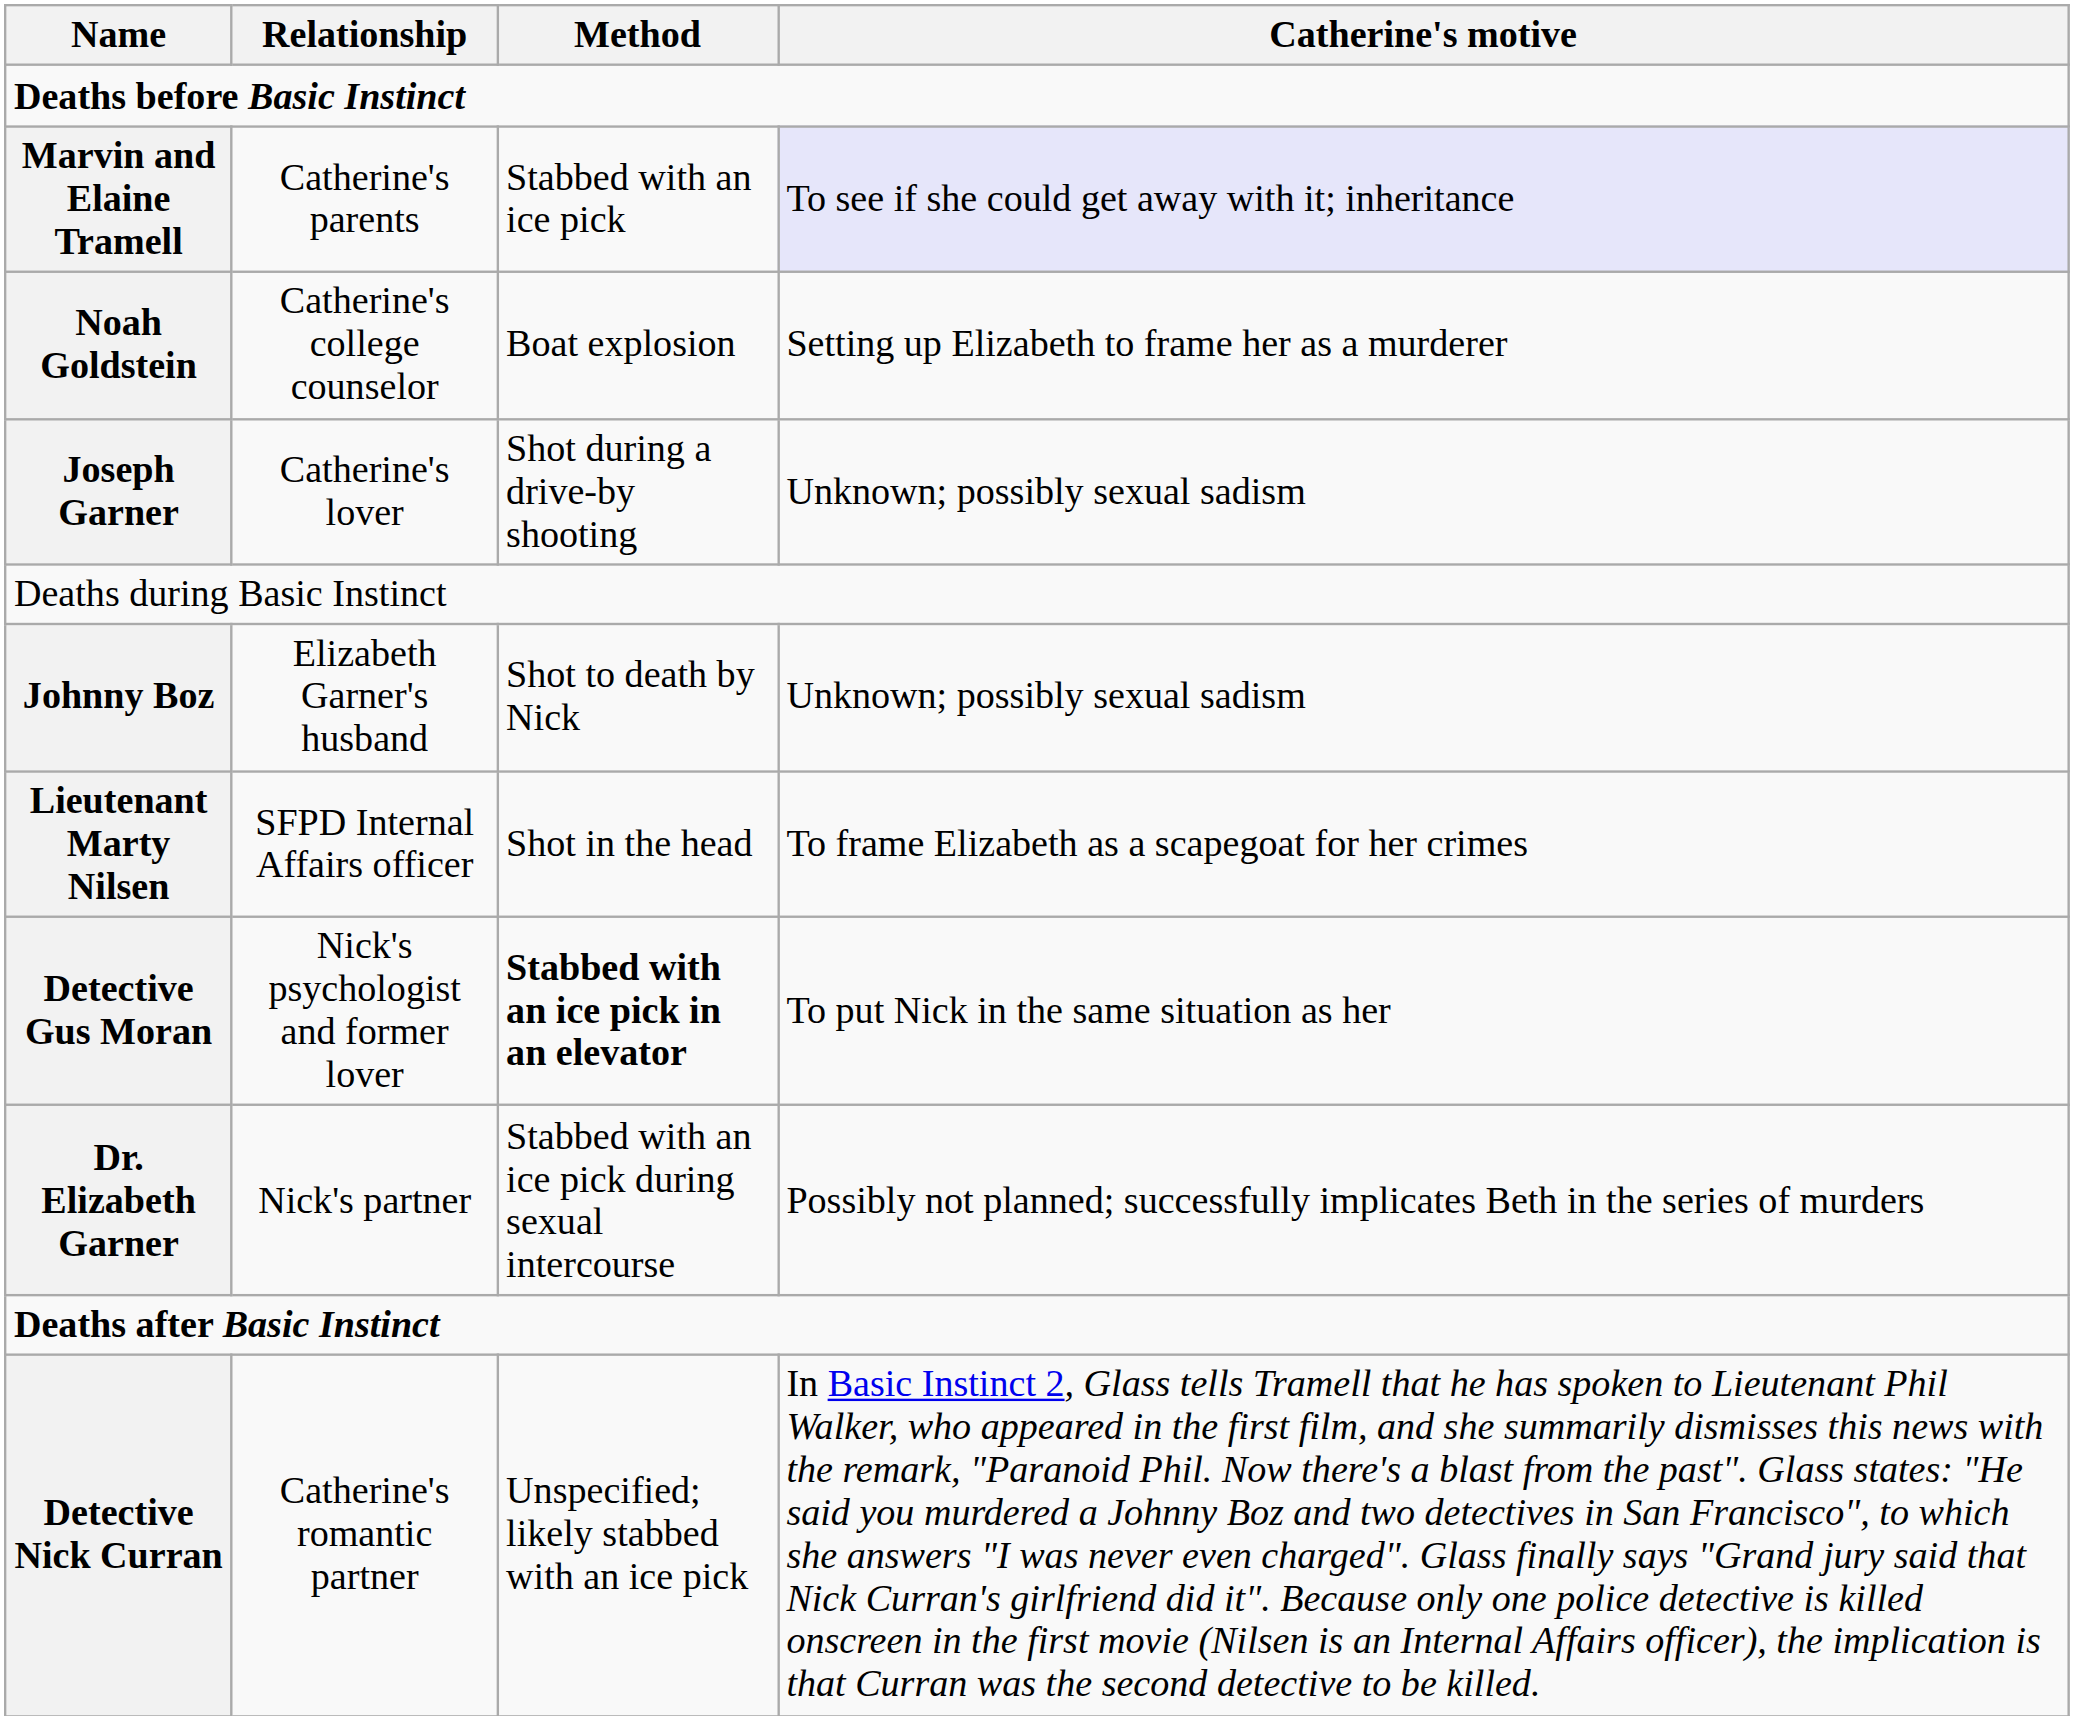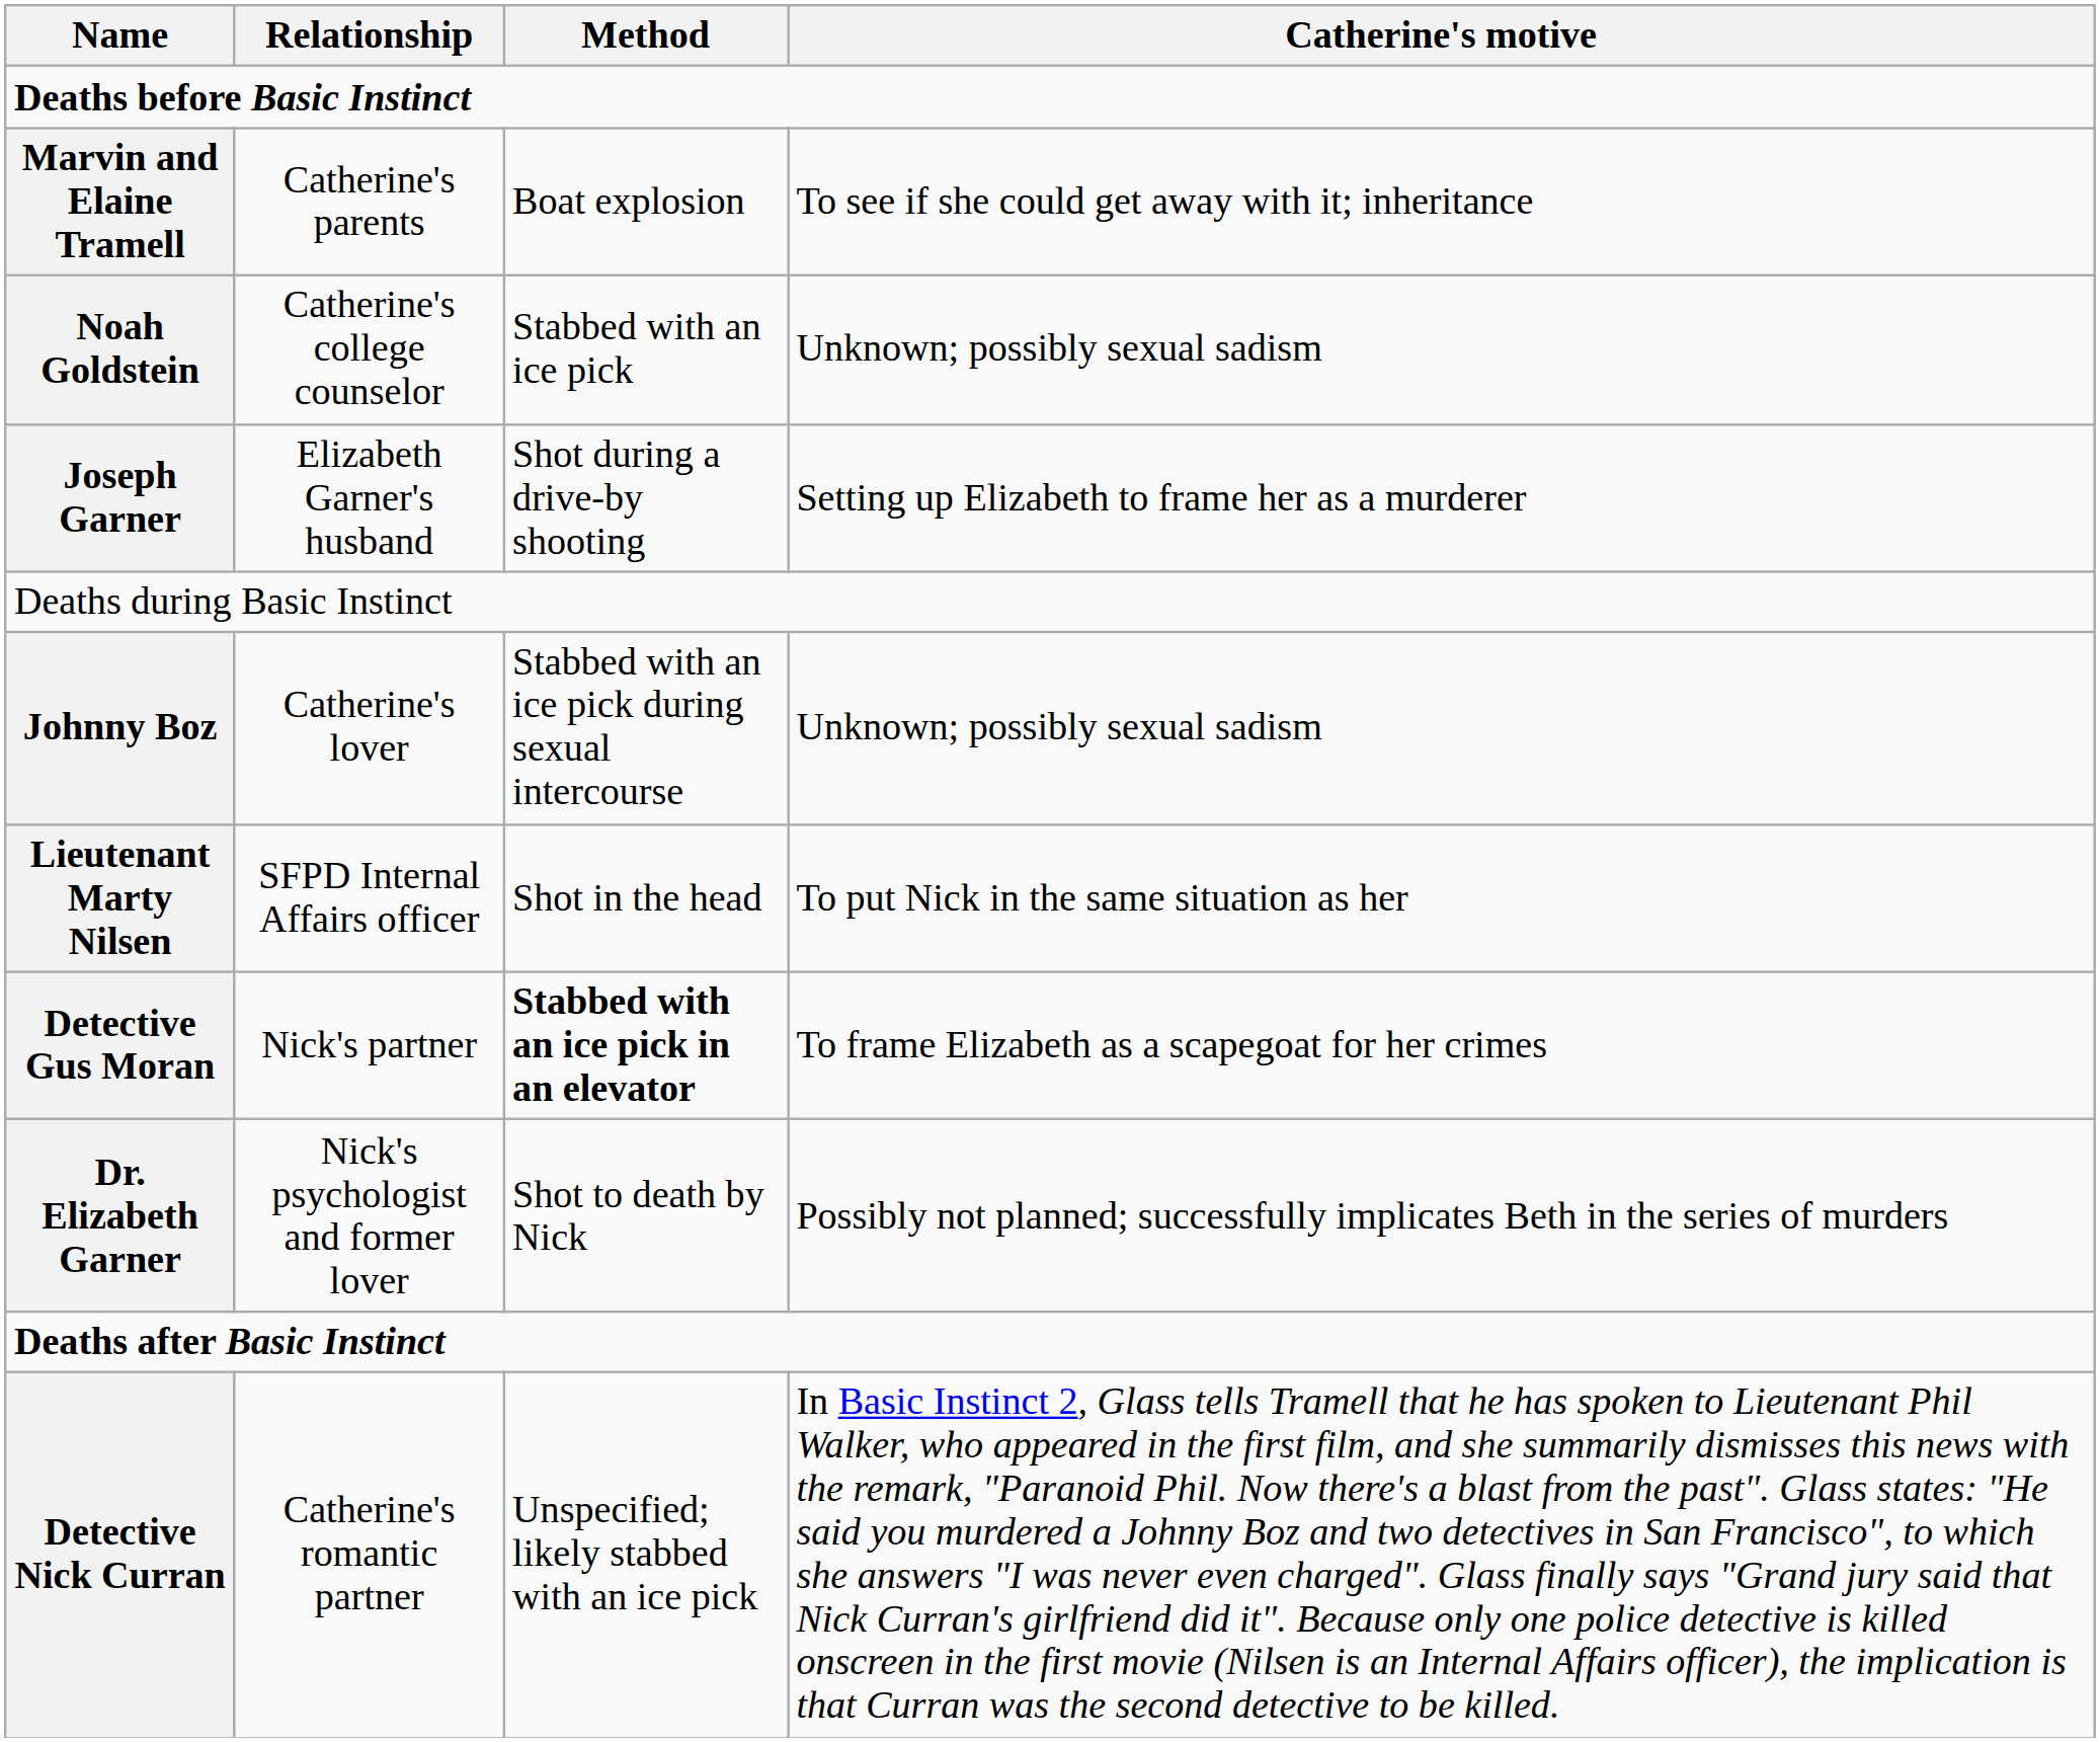 <table class="wikitable plainrowheaders">
 <tr>
 <th scope="col">Name</th>
 <th scope="col">Relationship</th>
 <th scope="col">Method</th>
 <th scope="col">Catherine's motive</th>
 </tr>
 <tr>
 <td colspan="5"><strong>Deaths  before <em>Basic Instinct<strong><em></td>
 </tr>
 <tr>
 <th scope="row" align=center>Marvin and Elaine Tramell</th>
 <td align=center>Catherine's parents</td>
-<td>Stabbed with an ice pick</td>
-<td style="background: lavender;">To see if she could get away with it; inheritance</td>
+<td>Boat explosion</td>
+<td>To see if she could get away with it; inheritance</td>
 </tr>
 <tr>
 <th scope="row" align=center>Noah Goldstein</th>
 <td align=center>Catherine's college counselor</td>
-<td>Boat explosion</td>
-<td>Setting up Elizabeth to frame her as a murderer</td>
+<td>Stabbed with an ice pick</td>
+<td>Unknown; possibly sexual sadism</td>
 </tr>
 <tr>
 <th scope="row" align=center>Joseph Garner</th>
-<td align=center>Catherine's lover</td>
+<td align=center>Elizabeth Garner's husband</td>
 <td>Shot during a drive-by shooting</td>
-<td>Unknown; possibly sexual sadism</td>
+<td>Setting up Elizabeth to frame her as a murderer</td>
 </tr>
 <tr>
 <td colspan="5"></strong>Deaths during </em>Basic Instinct</em></strong></td>
 </tr>
 <tr>
 <th scope="row" align=center>Johnny Boz</th>
-<td align=center>Elizabeth Garner's husband</td>
-<td>Shot to death by Nick</td>
+<td align=center>Catherine's lover</td>
+<td>Stabbed with an ice pick during sexual intercourse</td>
 <td>Unknown; possibly sexual sadism</td>
 </tr>
 <tr>
 <th scope="row" align=center>Lieutenant Marty Nilsen</th>
 <td align=center>SFPD Internal Affairs officer</td>
 <td>Shot in the head</td>
+<td>To put Nick in the same situation as her</td>
+</tr>
+<tr>
+<th scope="row" align=center>Detective Gus Moran</th>
+<td align=center>Nick's partner</td>
+<td><strong>Stabbed with an ice pick in an elevator</strong></td>
 <td>To frame Elizabeth as a scapegoat for her crimes</td>
 </tr>
 <tr>
-<th scope="row" align=center>Detective Gus Moran</th>
+<th scope="row" align=center>Dr. Elizabeth Garner</th>
 <td align=center>Nick's psychologist and former lover</td>
-<td><strong>Stabbed with an ice pick in an elevator</strong></td>
-<td>To put Nick in the same situation as her</td>
-</tr>
-<tr>
-<th scope="row" align=center>Dr. Elizabeth Garner</th>
-<td align=center>Nick's partner</td>
-<td>Stabbed with an ice pick during sexual intercourse</td>
+<td>Shot to death by Nick</td>
 <td>Possibly not planned; successfully implicates Beth in the series of murders</td>
 </tr>
 <tr>
 <td colspan="5"><strong>Deaths after <em>Basic Instinct<strong><em></td>
 </tr>
 <tr>
 <th scope="row" align=center>Detective Nick Curran</th>
 <td align=center>Catherine's romantic partner</td>
 <td>Unspecified; likely stabbed with an ice pick</td>
 <td>In </em><a href='#'>Basic Instinct 2</a><em>, Glass tells Tramell that he has spoken to Lieutenant Phil Walker, who appeared in the first film, and she summarily dismisses this news with the remark, "Paranoid Phil. Now there's a blast from the past". Glass states: "He said you murdered a Johnny Boz and two detectives in San Francisco", to which she answers "I was never even charged". Glass finally says "Grand jury said that Nick Curran's girlfriend did it". Because only one police detective is killed onscreen in the first movie (Nilsen is an Internal Affairs officer), the implication is that Curran was the second detective to be killed.</td>
 </tr>
 </table>
